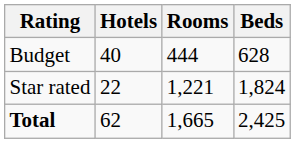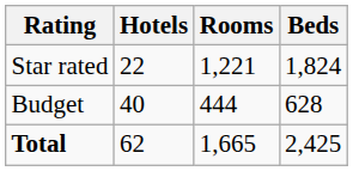 <table class="wikitable">
 <tr>
 <th scope="col">Rating</th>
 <th scope="col">Hotels</th>
 <th scope="col">Rooms</th>
 <th scope="col">Beds</th>
 </tr>
 <tr>
+<td>Star rated</td>
+<td>22</td>
+<td>1,221</td>
+<td>1,824</td>
+</tr>
+<tr>
 <td>Budget</td>
 <td>40</td>
 <td>444</td>
 <td>628</td>
-</tr>
-<tr>
-<td>Star rated</td>
-<td>22</td>
-<td>1,221</td>
-<td>1,824</td>
 </tr>
 <tr>
 <td><strong>Total</strong></td>
 <td>62</td>
 <td>1,665</td>
 <td>2,425</td>
 </tr>
 </table>
